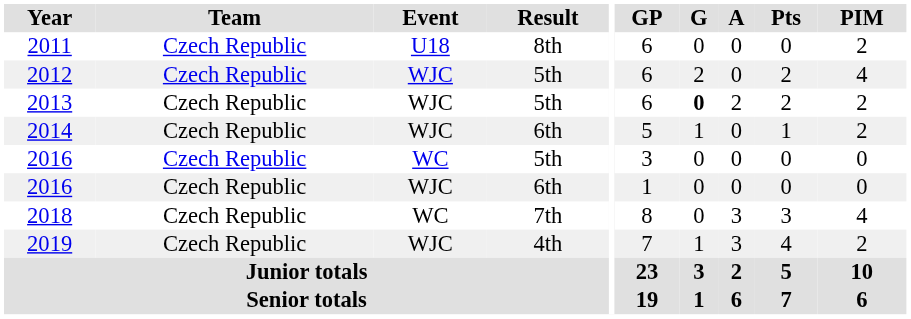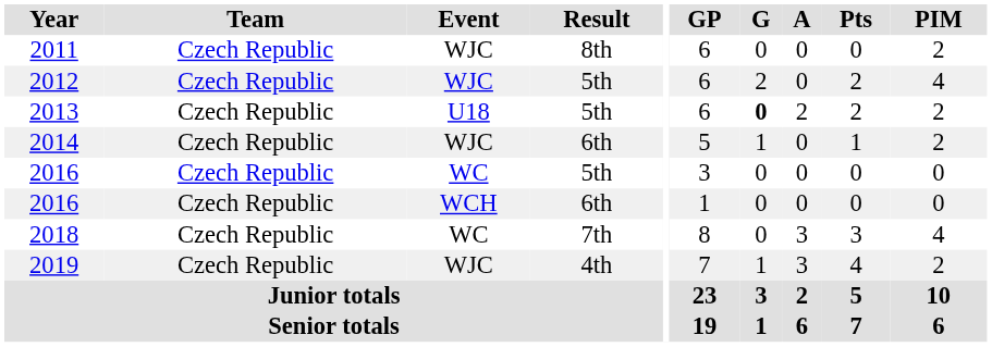 <table border="0" cellpadding="1" cellspacing="0" style="text-align:center; width:40em">
 <tr bgcolor="#e0e0e0">
 <th>Year</th>
 <th>Team</th>
 <th>Event</th>
 <th>Result</th>
 <th rowspan="99" bgcolor="#ffffff"></th>
 <th>GP</th>
 <th>G</th>
 <th>A</th>
 <th>Pts</th>
 <th>PIM</th>
 </tr>
 <tr>
 <td><a href='#'>2011</a></td>
 <td><a href='#'>Czech Republic</a></td>
-<td><a href='#'>U18</a></td>
+<td>WJC</td>
 <td>8th</td>
 <td>6</td>
 <td>0</td>
 <td>0</td>
 <td>0</td>
 <td>2</td>
 </tr>
 <tr bgcolor="#f0f0f0">
 <td><a href='#'>2012</a></td>
 <td><a href='#'>Czech Republic</a></td>
 <td><a href='#'>WJC</a></td>
 <td>5th</td>
 <td>6</td>
 <td>2</td>
 <td>0</td>
 <td>2</td>
 <td>4</td>
 </tr>
 <tr>
 <td><a href='#'>2013</a></td>
 <td>Czech Republic</td>
-<td>WJC</td>
+<td><a href='#'>U18</a></td>
 <td>5th</td>
 <td>6</td>
 <td><strong>0</strong></td>
 <td>2</td>
 <td>2</td>
 <td>2</td>
 </tr>
 <tr bgcolor="#f0f0f0">
 <td><a href='#'>2014</a></td>
 <td>Czech Republic</td>
 <td>WJC</td>
 <td>6th</td>
 <td>5</td>
 <td>1</td>
 <td>0</td>
 <td>1</td>
 <td>2</td>
 </tr>
 <tr>
 <td><a href='#'>2016</a></td>
 <td><a href='#'>Czech Republic</a></td>
 <td><a href='#'>WC</a></td>
 <td>5th</td>
 <td>3</td>
 <td>0</td>
 <td>0</td>
 <td>0</td>
 <td>0</td>
 </tr>
 <tr bgcolor="#f0f0f0">
 <td><a href='#'>2016</a></td>
 <td>Czech Republic</td>
-<td>WJC</td>
+<td><a href='#'>WCH</a></td>
 <td>6th</td>
 <td>1</td>
 <td>0</td>
 <td>0</td>
 <td>0</td>
 <td>0</td>
 </tr>
 <tr>
 <td><a href='#'>2018</a></td>
 <td>Czech Republic</td>
 <td>WC</td>
 <td>7th</td>
 <td>8</td>
 <td>0</td>
 <td>3</td>
 <td>3</td>
 <td>4</td>
 </tr>
 <tr bgcolor="#f0f0f0">
 <td><a href='#'>2019</a></td>
 <td>Czech Republic</td>
 <td>WJC</td>
 <td>4th</td>
 <td>7</td>
 <td>1</td>
 <td>3</td>
 <td>4</td>
 <td>2</td>
 </tr>
 <tr bgcolor="#e0e0e0">
 <th colspan="4">Junior totals</th>
 <th>23</th>
 <th>3</th>
 <th>2</th>
 <th>5</th>
 <th>10</th>
 </tr>
 <tr bgcolor="#e0e0e0">
 <th colspan="4">Senior totals</th>
 <th>19</th>
 <th>1</th>
 <th>6</th>
 <th>7</th>
 <th>6</th>
 </tr>
 </table>
